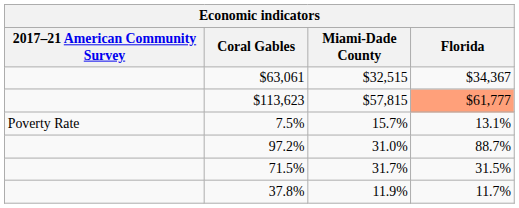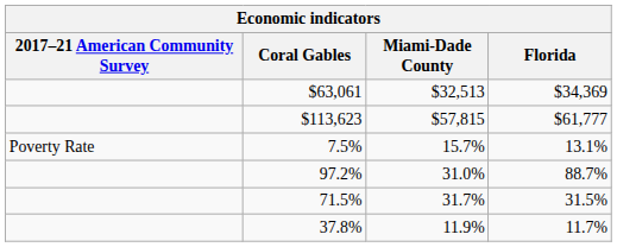 <table class="wikitable" style="font-size: 90%; text-align: right">
 <tr>
 <th colspan="4">Economic indicators</th>
 </tr>
 <tr>
 <th style="width: 14em;">2017–21 <a href='#'>American Community Survey</a></th>
 <th style="width: 7em;">Coral Gables</th>
 <th style="width: 7em;">Miami-Dade County</th>
 <th style="width: 7em;">Florida</th>
 </tr>
 <tr>
 <td style="text-align:left"></td>
 <td>$63,061</td>
-<td>$32,515</td>
-<td>$34,367</td>
+<td>$32,513</td>
+<td>$34,369</td>
 </tr>
 <tr>
 <td style="text-align:left"></td>
 <td>$113,623</td>
 <td>$57,815</td>
-<td style="background: lightsalmon;">$61,777</td>
+<td>$61,777</td>
 </tr>
 <tr>
 <td style="text-align:left">Poverty Rate</td>
 <td>7.5%</td>
 <td>15.7%</td>
 <td>13.1%</td>
 </tr>
 <tr>
 <td style="text-align:left"></td>
 <td>97.2%</td>
 <td>31.0%</td>
 <td>88.7%</td>
 </tr>
 <tr>
 <td style="text-align:left"></td>
 <td>71.5%</td>
 <td>31.7%</td>
 <td>31.5%</td>
 </tr>
 <tr>
 <td style="text-align:left"></td>
 <td>37.8%</td>
 <td>11.9%</td>
 <td>11.7%</td>
 </tr>
 </table>
